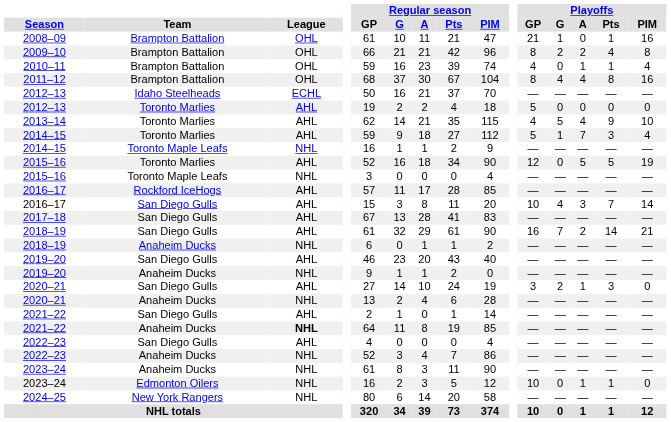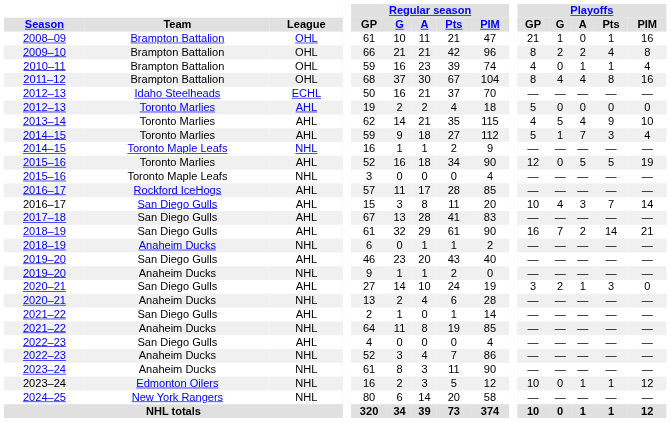 <table border="0" cellpadding="1" cellspacing="0" style="text-align:center; width:60em;">
 <tr style="background:#e0e0e0;">
 <th colspan="3" bgcolor="#ffffff"> </th>
 <th rowspan="99" bgcolor="#ffffff"> </th>
 <th colspan="5"><a href='#'>Regular season</a></th>
 <th rowspan="99" bgcolor="#ffffff"> </th>
 <th colspan="5"><a href='#'>Playoffs</a></th>
 </tr>
 <tr style="background:#e0e0e0;">
 <th><a href='#'>Season</a></th>
 <th>Team</th>
 <th>League</th>
 <th>GP</th>
 <th><a href='#'>G</a></th>
 <th><a href='#'>A</a></th>
 <th><a href='#'>Pts</a></th>
 <th><a href='#'>PIM</a></th>
 <th>GP</th>
 <th>G</th>
 <th>A</th>
 <th>Pts</th>
 <th>PIM</th>
 </tr>
 <tr>
 <td><a href='#'>2008–09</a></td>
 <td><a href='#'>Brampton Battalion</a></td>
 <td><a href='#'>OHL</a></td>
 <td>61</td>
 <td>10</td>
 <td>11</td>
 <td>21</td>
 <td>47</td>
 <td>21</td>
 <td>1</td>
 <td>0</td>
 <td>1</td>
 <td>16</td>
 </tr>
 <tr bgcolor="#f0f0f0">
 <td><a href='#'>2009–10</a></td>
 <td>Brampton Battalion</td>
 <td>OHL</td>
 <td>66</td>
 <td>21</td>
 <td>21</td>
 <td>42</td>
 <td>96</td>
 <td>8</td>
 <td>2</td>
 <td>2</td>
 <td>4</td>
 <td>8</td>
 </tr>
 <tr>
 <td><a href='#'>2010–11</a></td>
 <td>Brampton Battalion</td>
 <td>OHL</td>
 <td>59</td>
 <td>16</td>
 <td>23</td>
 <td>39</td>
 <td>74</td>
 <td>4</td>
 <td>0</td>
 <td>1</td>
 <td>1</td>
 <td>4</td>
 </tr>
 <tr bgcolor="#f0f0f0">
 <td><a href='#'>2011–12</a></td>
 <td>Brampton Battalion</td>
 <td>OHL</td>
 <td>68</td>
 <td>37</td>
 <td>30</td>
 <td>67</td>
 <td>104</td>
 <td>8</td>
 <td>4</td>
 <td>4</td>
 <td>8</td>
 <td>16</td>
 </tr>
 <tr>
 <td><a href='#'>2012–13</a></td>
 <td><a href='#'>Idaho Steelheads</a></td>
 <td><a href='#'>ECHL</a></td>
 <td>50</td>
 <td>16</td>
 <td>21</td>
 <td>37</td>
 <td>70</td>
 <td>—</td>
 <td>—</td>
 <td>—</td>
 <td>—</td>
 <td>—</td>
 </tr>
 <tr bgcolor="#f0f0f0">
 <td><a href='#'>2012–13</a></td>
 <td><a href='#'>Toronto Marlies</a></td>
 <td><a href='#'>AHL</a></td>
 <td>19</td>
 <td>2</td>
 <td>2</td>
 <td>4</td>
 <td>18</td>
 <td>5</td>
 <td>0</td>
 <td>0</td>
 <td>0</td>
 <td>0</td>
 </tr>
 <tr>
 <td><a href='#'>2013–14</a></td>
 <td>Toronto Marlies</td>
 <td>AHL</td>
 <td>62</td>
 <td>14</td>
 <td>21</td>
 <td>35</td>
 <td>115</td>
 <td>4</td>
 <td>5</td>
 <td>4</td>
 <td>9</td>
 <td>10</td>
 </tr>
 <tr bgcolor="#f0f0f0">
 <td><a href='#'>2014–15</a></td>
 <td>Toronto Marlies</td>
 <td>AHL</td>
 <td>59</td>
 <td>9</td>
 <td>18</td>
 <td>27</td>
 <td>112</td>
 <td>5</td>
 <td>1</td>
 <td>7</td>
 <td>3</td>
 <td>4</td>
 </tr>
 <tr>
 <td><a href='#'>2014–15</a></td>
 <td><a href='#'>Toronto Maple Leafs</a></td>
 <td><a href='#'>NHL</a></td>
 <td>16</td>
 <td>1</td>
 <td>1</td>
 <td>2</td>
 <td>9</td>
 <td>—</td>
 <td>—</td>
 <td>—</td>
 <td>—</td>
 <td>—</td>
 </tr>
 <tr bgcolor="#f0f0f0">
 <td><a href='#'>2015–16</a></td>
 <td>Toronto Marlies</td>
 <td>AHL</td>
 <td>52</td>
 <td>16</td>
 <td>18</td>
 <td>34</td>
 <td>90</td>
 <td>12</td>
 <td>0</td>
 <td>5</td>
 <td>5</td>
 <td>19</td>
 </tr>
 <tr ALIGN="center">
 <td><a href='#'>2015–16</a></td>
 <td>Toronto Maple Leafs</td>
 <td>NHL</td>
 <td>3</td>
 <td>0</td>
 <td>0</td>
 <td>0</td>
 <td>4</td>
 <td>—</td>
 <td>—</td>
 <td>—</td>
 <td>—</td>
 <td>—</td>
 </tr>
 <tr bgcolor="#f0f0f0">
 <td><a href='#'>2016–17</a></td>
 <td><a href='#'>Rockford IceHogs</a></td>
 <td>AHL</td>
 <td>57</td>
 <td>11</td>
 <td>17</td>
 <td>28</td>
 <td>85</td>
 <td>—</td>
 <td>—</td>
 <td>—</td>
 <td>—</td>
 <td>—</td>
 </tr>
 <tr ALIGN="center">
 <td>2016–17</td>
 <td><a href='#'>San Diego Gulls</a></td>
 <td>AHL</td>
 <td>15</td>
 <td>3</td>
 <td>8</td>
 <td>11</td>
 <td>20</td>
 <td>10</td>
 <td>4</td>
 <td>3</td>
 <td>7</td>
 <td>14</td>
 </tr>
 <tr bgcolor="#f0f0f0">
 <td><a href='#'>2017–18</a></td>
 <td>San Diego Gulls</td>
 <td>AHL</td>
 <td>67</td>
 <td>13</td>
 <td>28</td>
 <td>41</td>
 <td>83</td>
 <td>—</td>
 <td>—</td>
 <td>—</td>
 <td>—</td>
 <td>—</td>
 </tr>
 <tr ALIGN="center">
 <td><a href='#'>2018–19</a></td>
 <td>San Diego Gulls</td>
 <td>AHL</td>
 <td>61</td>
 <td>32</td>
 <td>29</td>
 <td>61</td>
 <td>90</td>
 <td>16</td>
 <td>7</td>
 <td>2</td>
 <td>14</td>
 <td>21</td>
 </tr>
 <tr bgcolor="#f0f0f0">
 <td><a href='#'>2018–19</a></td>
 <td><a href='#'>Anaheim Ducks</a></td>
 <td>NHL</td>
 <td>6</td>
 <td>0</td>
 <td>1</td>
 <td>1</td>
 <td>2</td>
 <td>—</td>
 <td>—</td>
 <td>—</td>
 <td>—</td>
 <td>—</td>
 </tr>
 <tr ALIGN="center">
 <td><a href='#'>2019–20</a></td>
 <td>San Diego Gulls</td>
 <td>AHL</td>
 <td>46</td>
 <td>23</td>
 <td>20</td>
 <td>43</td>
 <td>40</td>
 <td>—</td>
 <td>—</td>
 <td>—</td>
 <td>—</td>
 <td>—</td>
 </tr>
 <tr bgcolor="#f0f0f0">
 <td><a href='#'>2019–20</a></td>
 <td>Anaheim Ducks</td>
 <td>NHL</td>
 <td>9</td>
 <td>1</td>
 <td>1</td>
 <td>2</td>
 <td>0</td>
 <td>—</td>
 <td>—</td>
 <td>—</td>
 <td>—</td>
 <td>—</td>
 </tr>
 <tr ALIGN="center">
 <td><a href='#'>2020–21</a></td>
 <td>San Diego Gulls</td>
 <td>AHL</td>
 <td>27</td>
 <td>14</td>
 <td>10</td>
 <td>24</td>
 <td>19</td>
 <td>3</td>
 <td>2</td>
 <td>1</td>
 <td>3</td>
 <td>0</td>
 </tr>
 <tr bgcolor="#f0f0f0">
 <td><a href='#'>2020–21</a></td>
 <td>Anaheim Ducks</td>
 <td>NHL</td>
 <td>13</td>
 <td>2</td>
 <td>4</td>
 <td>6</td>
 <td>28</td>
 <td>—</td>
 <td>—</td>
 <td>—</td>
 <td>—</td>
 <td>—</td>
 </tr>
 <tr ALIGN="center">
 <td><a href='#'>2021–22</a></td>
 <td>San Diego Gulls</td>
 <td>AHL</td>
 <td>2</td>
 <td>1</td>
 <td>0</td>
 <td>1</td>
 <td>14</td>
 <td>—</td>
 <td>—</td>
 <td>—</td>
 <td>—</td>
 <td>—</td>
 </tr>
 <tr bgcolor="#f0f0f0">
 <td><a href='#'>2021–22</a></td>
 <td>Anaheim Ducks</td>
-<td><strong>NHL</strong></td>
+<td>NHL</td>
 <td>64</td>
 <td>11</td>
 <td>8</td>
 <td>19</td>
 <td>85</td>
 <td>—</td>
 <td>—</td>
 <td>—</td>
 <td>—</td>
 <td>—</td>
 </tr>
 <tr ALIGN="center">
 <td><a href='#'>2022–23</a></td>
 <td>San Diego Gulls</td>
 <td>AHL</td>
 <td>4</td>
 <td>0</td>
 <td>0</td>
 <td>0</td>
 <td>4</td>
 <td>—</td>
 <td>—</td>
 <td>—</td>
 <td>—</td>
 <td>—</td>
 </tr>
 <tr bgcolor="#f0f0f0">
 <td><a href='#'>2022–23</a></td>
 <td>Anaheim Ducks</td>
 <td>NHL</td>
 <td>52</td>
 <td>3</td>
 <td>4</td>
 <td>7</td>
 <td>86</td>
 <td>—</td>
 <td>—</td>
 <td>—</td>
 <td>—</td>
 <td>—</td>
 </tr>
 <tr>
 <td><a href='#'>2023–24</a></td>
 <td>Anaheim Ducks</td>
 <td>NHL</td>
 <td>61</td>
 <td>8</td>
 <td>3</td>
 <td>11</td>
 <td>90</td>
 <td>—</td>
 <td>—</td>
 <td>—</td>
 <td>—</td>
 <td>—</td>
 </tr>
 <tr bgcolor="#f0f0f0">
 <td>2023–24</td>
 <td><a href='#'>Edmonton Oilers</a></td>
 <td>NHL</td>
 <td>16</td>
 <td>2</td>
 <td>3</td>
 <td>5</td>
 <td>12</td>
 <td>10</td>
 <td>0</td>
 <td>1</td>
 <td>1</td>
-<td>0</td>
+<td>12</td>
 </tr>
 <tr>
 <td><a href='#'>2024–25</a></td>
 <td><a href='#'>New York Rangers</a></td>
 <td>NHL</td>
 <td>80</td>
 <td>6</td>
 <td>14</td>
 <td>20</td>
 <td>58</td>
 <td>—</td>
 <td>—</td>
 <td>—</td>
 <td>—</td>
 <td>—</td>
 </tr>
 <tr style="background:#e0e0e0;">
 <th colspan="3">NHL totals</th>
 <th>320</th>
 <th>34</th>
 <th>39</th>
 <th>73</th>
 <th>374</th>
 <th>10</th>
 <th>0</th>
 <th>1</th>
 <th>1</th>
 <th>12</th>
 </tr>
 </table>
